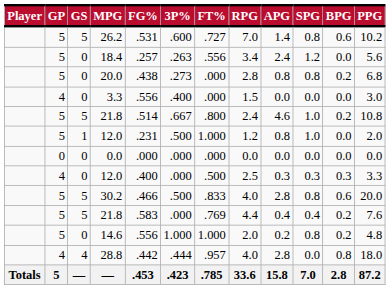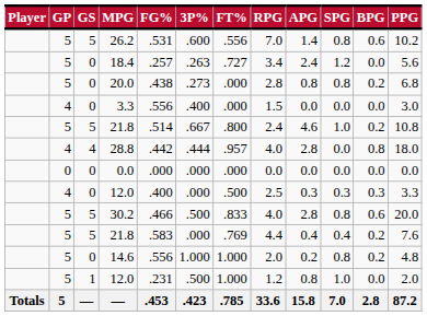 <table class="wikitable sortable" style="text-align:right;">
 <tr>
 <th style="background:#BA0C2F; color:#FFFFFF; border-top:#010101 3px solid; border-bottom:#010101 3px solid;">Player</th>
 <th style="background:#BA0C2F; color:#FFFFFF; border-top:#010101 3px solid; border-bottom:#010101 3px solid;">GP</th>
 <th style="background:#BA0C2F; color:#FFFFFF; border-top:#010101 3px solid; border-bottom:#010101 3px solid;">GS</th>
 <th style="background:#BA0C2F; color:#FFFFFF; border-top:#010101 3px solid; border-bottom:#010101 3px solid;">MPG</th>
 <th style="background:#BA0C2F; color:#FFFFFF; border-top:#010101 3px solid; border-bottom:#010101 3px solid;">FG%</th>
 <th style="background:#BA0C2F; color:#FFFFFF; border-top:#010101 3px solid; border-bottom:#010101 3px solid;">3P%</th>
 <th style="background:#BA0C2F; color:#FFFFFF; border-top:#010101 3px solid; border-bottom:#010101 3px solid;">FT%</th>
 <th style="background:#BA0C2F; color:#FFFFFF; border-top:#010101 3px solid; border-bottom:#010101 3px solid;">RPG</th>
 <th style="background:#BA0C2F; color:#FFFFFF; border-top:#010101 3px solid; border-bottom:#010101 3px solid;">APG</th>
 <th style="background:#BA0C2F; color:#FFFFFF; border-top:#010101 3px solid; border-bottom:#010101 3px solid;">SPG</th>
 <th style="background:#BA0C2F; color:#FFFFFF; border-top:#010101 3px solid; border-bottom:#010101 3px solid;">BPG</th>
 <th style="background:#BA0C2F; color:#FFFFFF; border-top:#010101 3px solid; border-bottom:#010101 3px solid;">PPG</th>
 </tr>
 <tr>
 <td></td>
 <td>5</td>
 <td>5</td>
 <td>26.2</td>
 <td>.531</td>
 <td>.600</td>
-<td>.727</td>
+<td>.556</td>
 <td>7.0</td>
 <td>1.4</td>
 <td>0.8</td>
 <td>0.6</td>
 <td>10.2</td>
 </tr>
 <tr>
 <td></td>
 <td>5</td>
 <td>0</td>
 <td>18.4</td>
 <td>.257</td>
 <td>.263</td>
-<td>.556</td>
+<td>.727</td>
 <td>3.4</td>
 <td>2.4</td>
 <td>1.2</td>
 <td>0.0</td>
 <td>5.6</td>
 </tr>
 <tr>
 <td></td>
 <td>5</td>
 <td>0</td>
 <td>20.0</td>
 <td>.438</td>
 <td>.273</td>
 <td>.000</td>
 <td>2.8</td>
 <td>0.8</td>
 <td>0.8</td>
 <td>0.2</td>
 <td>6.8</td>
 </tr>
 <tr>
 <td></td>
 <td>4</td>
 <td>0</td>
 <td>3.3</td>
 <td>.556</td>
 <td>.400</td>
 <td>.000</td>
 <td>1.5</td>
 <td>0.0</td>
 <td>0.0</td>
 <td>0.0</td>
 <td>3.0</td>
 </tr>
 <tr>
 <td></td>
 <td>5</td>
 <td>5</td>
 <td>21.8</td>
 <td>.514</td>
 <td>.667</td>
 <td>.800</td>
 <td>2.4</td>
 <td>4.6</td>
 <td>1.0</td>
 <td>0.2</td>
 <td>10.8</td>
 </tr>
 <tr>
 <td></td>
-<td>5</td>
-<td>1</td>
-<td>12.0</td>
-<td>.231</td>
-<td>.500</td>
-<td>1.000</td>
-<td>1.2</td>
+<td>4</td>
+<td>4</td>
+<td>28.8</td>
+<td>.442</td>
+<td>.444</td>
+<td>.957</td>
+<td>4.0</td>
+<td>2.8</td>
+<td>0.0</td>
 <td>0.8</td>
-<td>1.0</td>
-<td>0.0</td>
-<td>2.0</td>
+<td>18.0</td>
 </tr>
 <tr>
 <td></td>
 <td>0</td>
 <td>0</td>
 <td>0.0</td>
 <td>.000</td>
 <td>.000</td>
 <td>.000</td>
 <td>0.0</td>
 <td>0.0</td>
 <td>0.0</td>
 <td>0.0</td>
 <td>0.0</td>
 </tr>
 <tr>
 <td></td>
 <td>4</td>
 <td>0</td>
 <td>12.0</td>
 <td>.400</td>
 <td>.000</td>
 <td>.500</td>
 <td>2.5</td>
 <td>0.3</td>
 <td>0.3</td>
 <td>0.3</td>
 <td>3.3</td>
 </tr>
 <tr>
 <td></td>
 <td>5</td>
 <td>5</td>
 <td>30.2</td>
 <td>.466</td>
 <td>.500</td>
 <td>.833</td>
 <td>4.0</td>
 <td>2.8</td>
 <td>0.8</td>
 <td>0.6</td>
 <td>20.0</td>
 </tr>
 <tr>
 <td></td>
 <td>5</td>
 <td>5</td>
 <td>21.8</td>
 <td>.583</td>
 <td>.000</td>
 <td>.769</td>
 <td>4.4</td>
 <td>0.4</td>
 <td>0.4</td>
 <td>0.2</td>
 <td>7.6</td>
 </tr>
 <tr>
 <td></td>
 <td>5</td>
 <td>0</td>
 <td>14.6</td>
 <td>.556</td>
 <td>1.000</td>
 <td>1.000</td>
 <td>2.0</td>
 <td>0.2</td>
 <td>0.8</td>
 <td>0.2</td>
 <td>4.8</td>
 </tr>
 <tr>
 <td></td>
-<td>4</td>
-<td>4</td>
-<td>28.8</td>
-<td>.442</td>
-<td>.444</td>
-<td>.957</td>
-<td>4.0</td>
-<td>2.8</td>
+<td>5</td>
+<td>1</td>
+<td>12.0</td>
+<td>.231</td>
+<td>.500</td>
+<td>1.000</td>
+<td>1.2</td>
+<td>0.8</td>
+<td>1.0</td>
 <td>0.0</td>
-<td>0.8</td>
-<td>18.0</td>
+<td>2.0</td>
 </tr>
 <tr>
 <th>Totals</th>
 <th>5</th>
 <th>—</th>
 <th>—</th>
 <th>.453</th>
 <th>.423</th>
 <th>.785</th>
 <th>33.6</th>
 <th>15.8</th>
 <th>7.0</th>
 <th>2.8</th>
 <th>87.2</th>
 </tr>
 </table>
